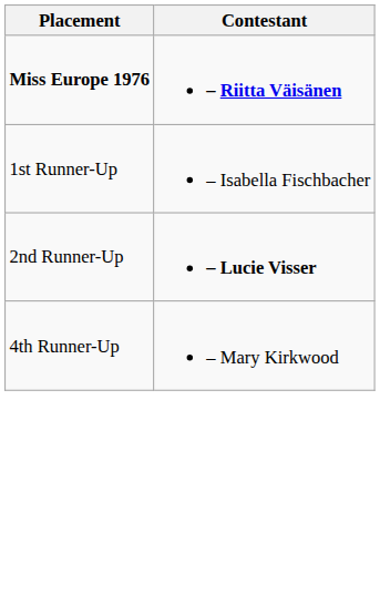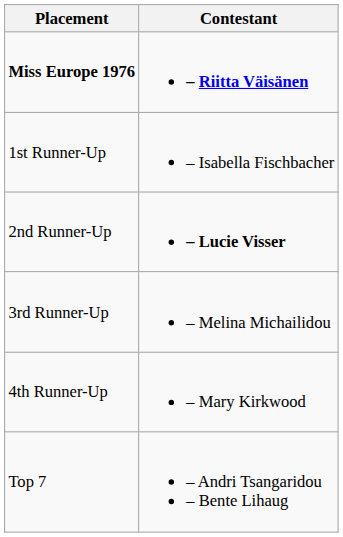 <table class="wikitable sortable" style="font-size: 95%;">
 <tr>
 <th>Placement</th>
 <th>Contestant</th>
 </tr>
 <tr>
 <td><strong>Miss Europe 1976</strong></td>
 <td><br><ul><li><strong> – <a href='#'>Riitta Väisänen</a></strong></li></ul></td>
 </tr>
 <tr>
 <td>1st Runner-Up</td>
 <td><br><ul><li> – Isabella Fischbacher</li></ul></td>
 </tr>
 <tr>
 <td>2nd Runner-Up</td>
 <td><strong><br><ul><li> – Lucie Visser</li></ul></strong></td>
 </tr>
 <tr>
+<td>3rd Runner-Up</td>
+<td><br><ul><li> – Melina Michailidou</li></ul></td>
+</tr>
+<tr>
 <td>4th Runner-Up</td>
 <td><br><ul><li> – Mary Kirkwood</li></ul></td>
 </tr>
+<tr>
+<td>Top 7</td>
+<td><br><ul><li> – Andri Tsangaridou</li><li> – Bente Lihaug</li></ul></td>
+</tr>
 </table>
